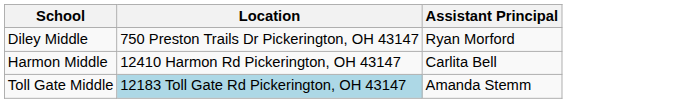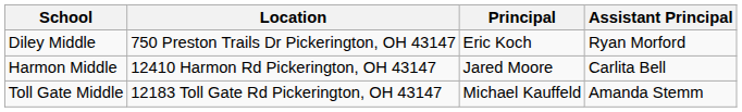 <table class="wikitable">
 <tr>
 <th>School</th>
 <th>Location</th>
+<th><strong>Principal</strong></th>
 <th><strong>Assistant Principal</strong></th>
 </tr>
 <tr>
 <td>Diley Middle</td>
 <td>750 Preston Trails Dr Pickerington, OH 43147</td>
+<td>Eric Koch</td>
 <td>Ryan Morford</td>
 </tr>
 <tr>
 <td>Harmon Middle</td>
 <td>12410 Harmon Rd Pickerington, OH 43147</td>
+<td>Jared Moore</td>
 <td>Carlita Bell</td>
 </tr>
 <tr>
 <td>Toll Gate Middle</td>
-<td style="background: lightblue;">12183 Toll Gate Rd Pickerington, OH 43147</td>
+<td>12183 Toll Gate Rd Pickerington, OH 43147</td>
+<td>Michael Kauffeld</td>
 <td>Amanda Stemm</td>
 </tr>
 </table>
